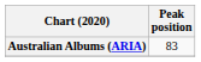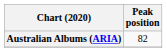 <table class="wikitable sortable plainrowheaders" style="text-align:center">
 <tr>
 <th scope="col">Chart (2020)</th>
 <th scope="col">Peak<br>position</th>
 </tr>
 <tr>
 <th scope="row">Australian Albums (<a href='#'>ARIA</a>)</th>
-<td>83</td>
+<td>82</td>
 </tr>
 <tr>
 </tr>
 <tr>
 </tr>
 <tr>
 </tr>
 <tr>
 </tr>
 <tr>
 </tr>
 <tr>
 </tr>
 </table>
